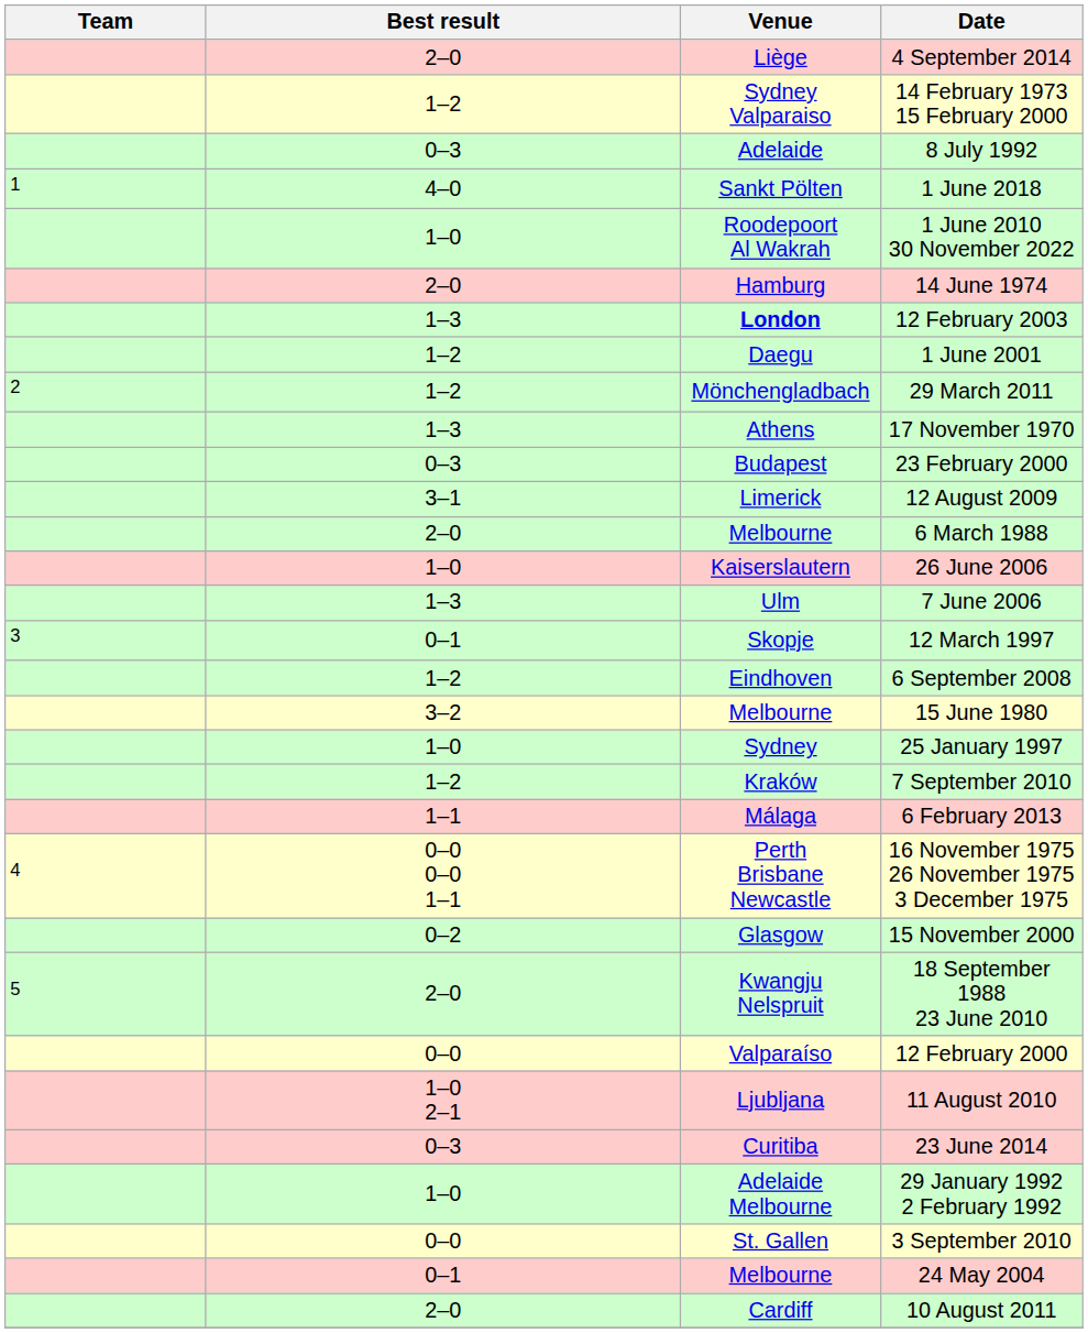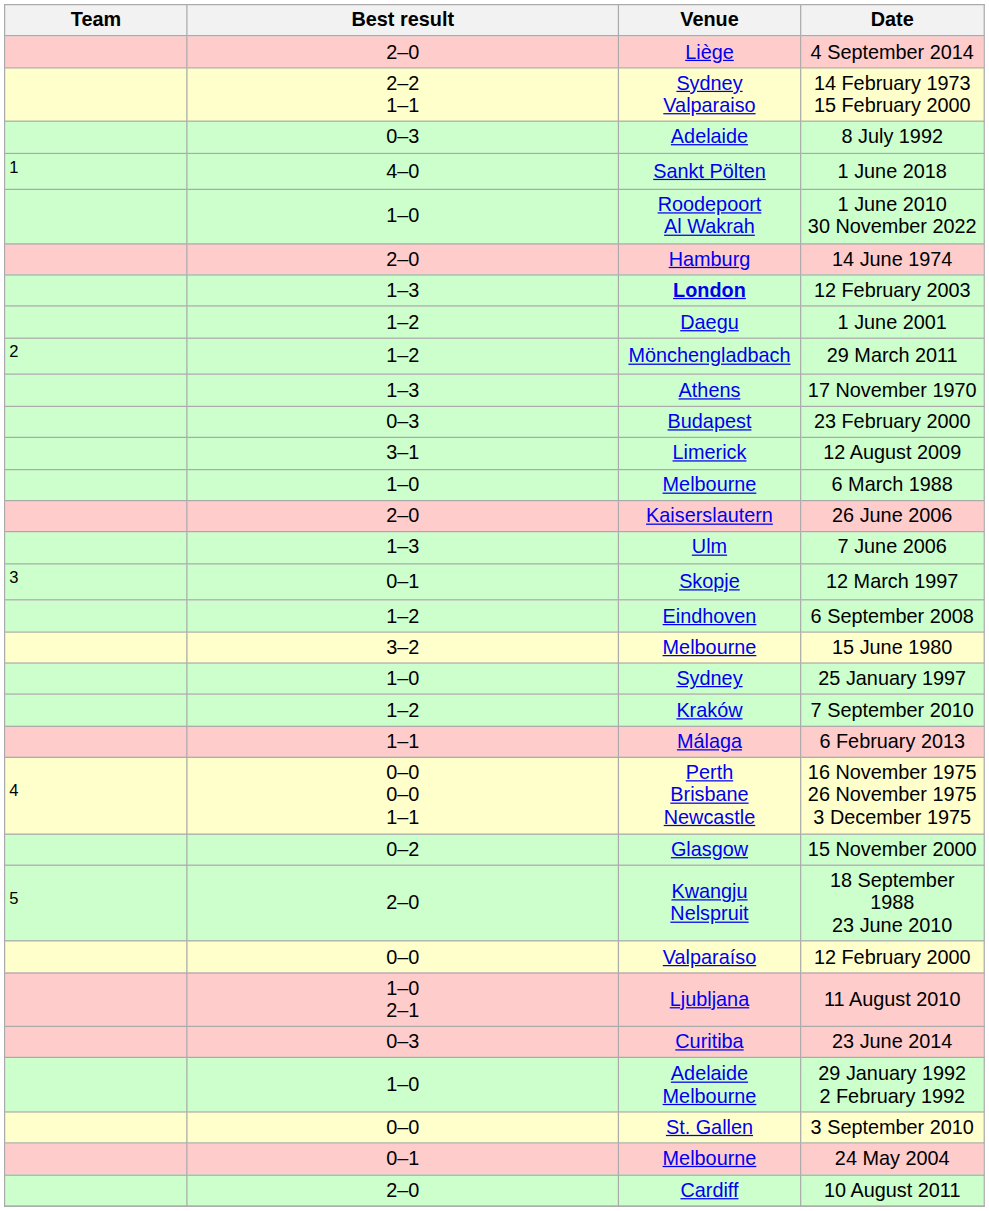 <table class="sortable wikitable" style="text-align:center;">
 <tr>
 <th width=140>Team<br></th>
 <th width=340>Best result<br></th>
 <th width=140>Venue<br></th>
 <th width=140>Date<br></th>
 </tr>
 <tr bgcolor=#FFCCCC>
 <td align="left"></td>
 <td> 2–0 </td>
 <td> <a href='#'>Liège</a></td>
 <td>4 September 2014</td>
 </tr>
 <tr bgcolor=#FFFFCC>
 <td align="left"></td>
-<td> 1–2 </td>
+<td> 2–2  <br>  1–1 </td>
 <td> <a href='#'>Sydney</a> <br>  <a href='#'>Valparaiso</a></td>
 <td>14 February 1973 <br> 15 February 2000</td>
 </tr>
 <tr bgcolor=#CCFFCC>
 <td align="left"></td>
 <td> 0–3 </td>
 <td> <a href='#'>Adelaide</a></td>
 <td>8 July 1992</td>
 </tr>
 <tr bgcolor=#CCFFCC>
 <td align="left"><sup>1</sup></td>
 <td> 4–0 </td>
 <td> <a href='#'>Sankt Pölten</a></td>
 <td>1 June 2018</td>
 </tr>
 <tr bgcolor=#CCFFCC>
 <td align="left"></td>
 <td> 1–0 </td>
 <td> <a href='#'>Roodepoort</a> <br>  <a href='#'>Al Wakrah</a></td>
 <td>1 June 2010 <br> 30 November 2022</td>
 </tr>
 <tr bgcolor=#FFCCCC>
 <td align="left"></td>
 <td> 2–0 </td>
 <td> <a href='#'>Hamburg</a></td>
 <td>14 June 1974</td>
 </tr>
 <tr bgcolor=#CCFFCC>
 <td align="left"></td>
 <td> 1–3 </td>
 <td><strong> <a href='#'>London</a></strong></td>
 <td>12 February 2003</td>
 </tr>
 <tr bgcolor=#CCFFCC>
 <td align="left"></td>
 <td> 1–2 </td>
 <td> <a href='#'>Daegu</a></td>
 <td>1 June 2001</td>
 </tr>
 <tr bgcolor=#CCFFCC>
 <td align="left"><sup>2</sup></td>
 <td> 1–2 </td>
 <td> <a href='#'>Mönchengladbach</a></td>
 <td>29 March 2011</td>
 </tr>
 <tr bgcolor=#CCFFCC>
 <td align="left"></td>
 <td> 1–3 </td>
 <td> <a href='#'>Athens</a></td>
 <td>17 November 1970</td>
 </tr>
 <tr bgcolor=#CCFFCC>
 <td align="left"></td>
 <td> 0–3 </td>
 <td> <a href='#'>Budapest</a></td>
 <td>23 February 2000</td>
 </tr>
 <tr bgcolor=#CCFFCC>
 <td align="left"></td>
 <td> 3–1 </td>
 <td> <a href='#'>Limerick</a></td>
 <td>12 August 2009</td>
 </tr>
 <tr bgcolor=#CCFFCC>
 <td align="left"></td>
-<td> 2–0 </td>
+<td> 1–0 </td>
 <td> <a href='#'>Melbourne</a></td>
 <td>6 March 1988</td>
 </tr>
 <tr bgcolor=#FFCCCC>
 <td align="left"></td>
-<td> 1–0 </td>
+<td> 2–0 </td>
 <td> <a href='#'>Kaiserslautern</a></td>
 <td>26 June 2006</td>
 </tr>
 <tr bgcolor=#CCFFCC>
 <td align="left"></td>
 <td> 1–3 </td>
 <td> <a href='#'>Ulm</a></td>
 <td>7 June 2006</td>
 </tr>
 <tr bgcolor=#CCFFCC>
 <td align="left"> <sup>3</sup></td>
 <td> 0–1 </td>
 <td> <a href='#'>Skopje</a></td>
 <td>12 March 1997</td>
 </tr>
 <tr bgcolor=#CCFFCC>
 <td align="left"></td>
 <td> 1–2 </td>
 <td> <a href='#'>Eindhoven</a></td>
 <td>6 September 2008</td>
 </tr>
 <tr bgcolor=#FFFFCC>
 <td align="left"></td>
 <td> 3–2 </td>
 <td> <a href='#'>Melbourne</a></td>
 <td>15 June 1980</td>
 </tr>
 <tr bgcolor=#CCFFCC>
 <td align="left"></td>
 <td> 1–0 </td>
 <td> <a href='#'>Sydney</a></td>
 <td>25 January 1997</td>
 </tr>
 <tr bgcolor=#CCFFCC>
 <td align="left"></td>
 <td> 1–2 </td>
 <td> <a href='#'>Kraków</a></td>
 <td>7 September 2010</td>
 </tr>
 <tr bgcolor=#FFCCCC>
 <td align="left"></td>
 <td> 1–1 </td>
 <td> <a href='#'>Málaga</a></td>
 <td>6 February 2013</td>
 </tr>
 <tr bgcolor=#FFFFCC>
 <td align="left"><sup>4</sup></td>
 <td> 0–0  <br>  0–0  <br>  1–1 </td>
 <td> <a href='#'>Perth</a> <br>  <a href='#'>Brisbane</a> <br>  <a href='#'>Newcastle</a></td>
 <td>16 November 1975 <br> 26 November 1975 <br> 3 December 1975</td>
 </tr>
 <tr bgcolor=#CCFFCC>
 <td align="left"></td>
 <td> 0–2 </td>
 <td> <a href='#'>Glasgow</a></td>
 <td>15 November 2000</td>
 </tr>
 <tr bgcolor=#CCFFCC>
 <td align="left"><sup>5</sup></td>
 <td> 2–0 </td>
 <td> <a href='#'>Kwangju</a> <br>  <a href='#'>Nelspruit</a></td>
 <td>18 September 1988 <br> 23 June 2010</td>
 </tr>
 <tr bgcolor=#FFFFCC>
 <td align="left"></td>
 <td> 0–0 </td>
 <td> <a href='#'>Valparaíso</a></td>
 <td>12 February 2000</td>
 </tr>
 <tr bgcolor=#FFCCCC>
 <td align="left"></td>
 <td> 1–0  <br>  2–1 </td>
 <td> <a href='#'>Ljubljana</a></td>
 <td>11 August 2010</td>
 </tr>
 <tr bgcolor=#FFCCCC>
 <td align="left"></td>
 <td> 0–3 </td>
 <td> <a href='#'>Curitiba</a></td>
 <td>23 June 2014</td>
 </tr>
 <tr bgcolor=#CCFFCC>
 <td align="left"></td>
 <td> 1–0 </td>
 <td> <a href='#'>Adelaide</a> <br>  <a href='#'>Melbourne</a></td>
 <td>29 January 1992 <br> 2 February 1992</td>
 </tr>
 <tr bgcolor=#FFFFCC>
 <td align="left"></td>
 <td> 0–0 </td>
 <td> <a href='#'>St. Gallen</a></td>
 <td>3 September 2010</td>
 </tr>
 <tr bgcolor=#FFCCCC>
 <td align="left"></td>
 <td> 0–1 </td>
 <td> <a href='#'>Melbourne</a></td>
 <td>24 May 2004</td>
 </tr>
 <tr bgcolor=#CCFFCC>
 <td align="left"></td>
 <td> 2–0 </td>
 <td> <a href='#'>Cardiff</a></td>
 <td>10 August 2011</td>
 </tr>
 <tr class="sortbottom">
 </tr>
 </table>
